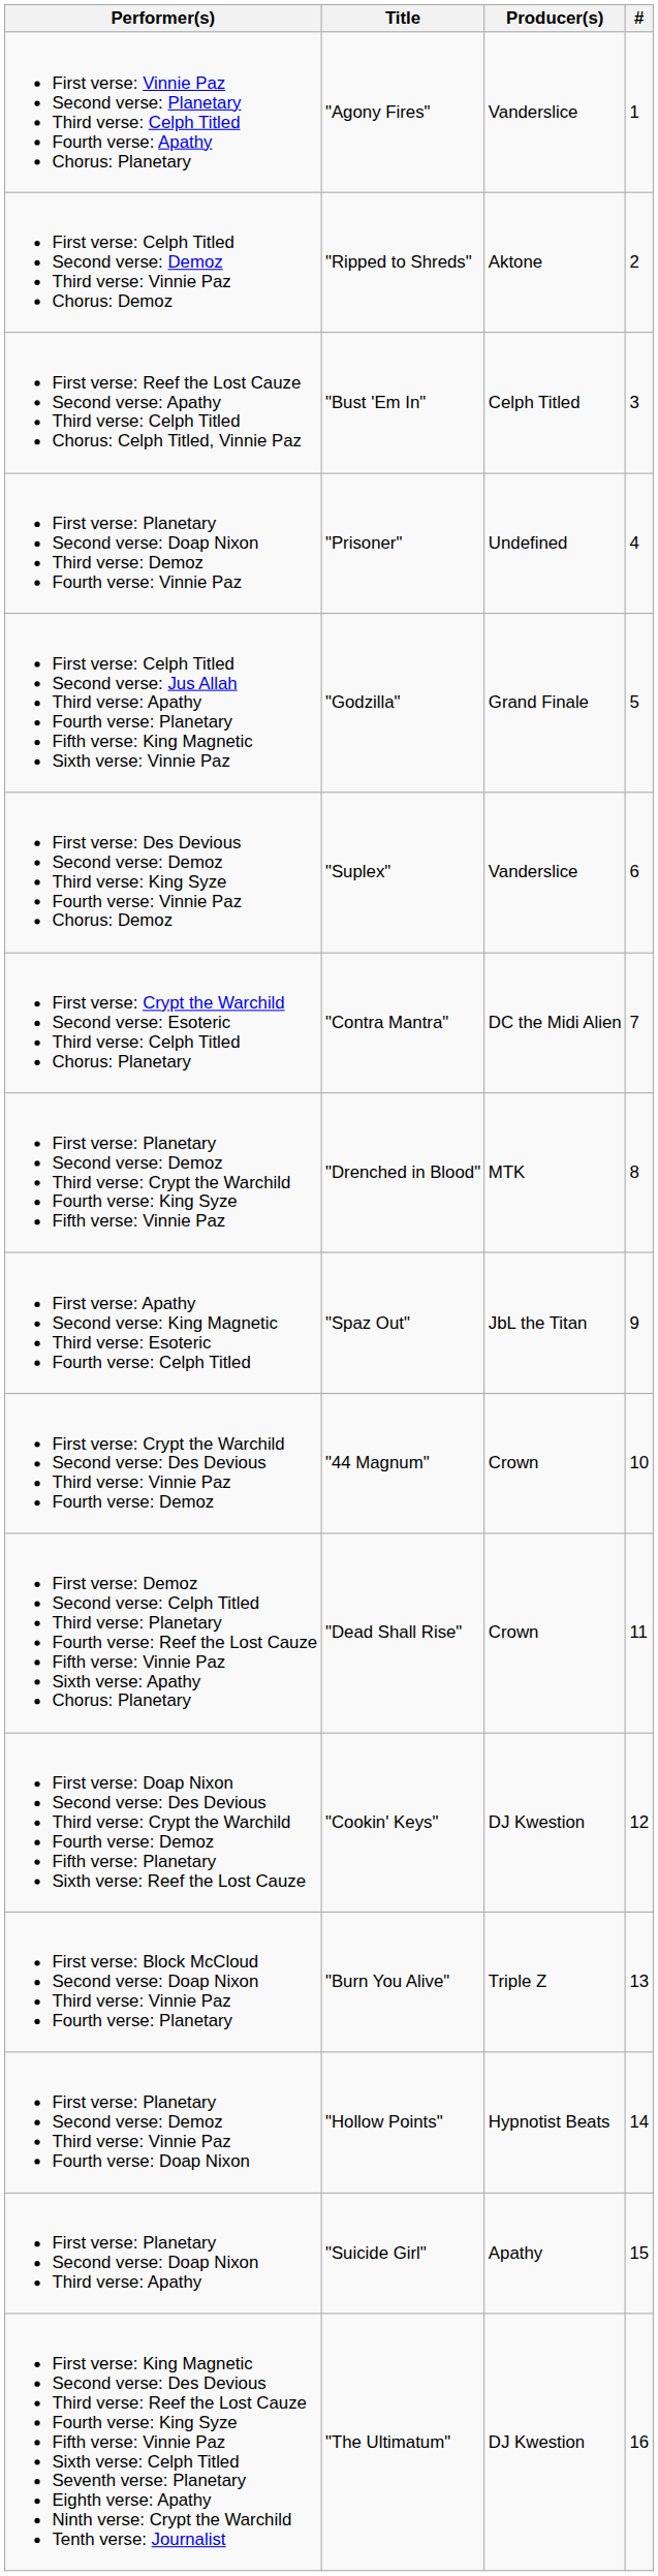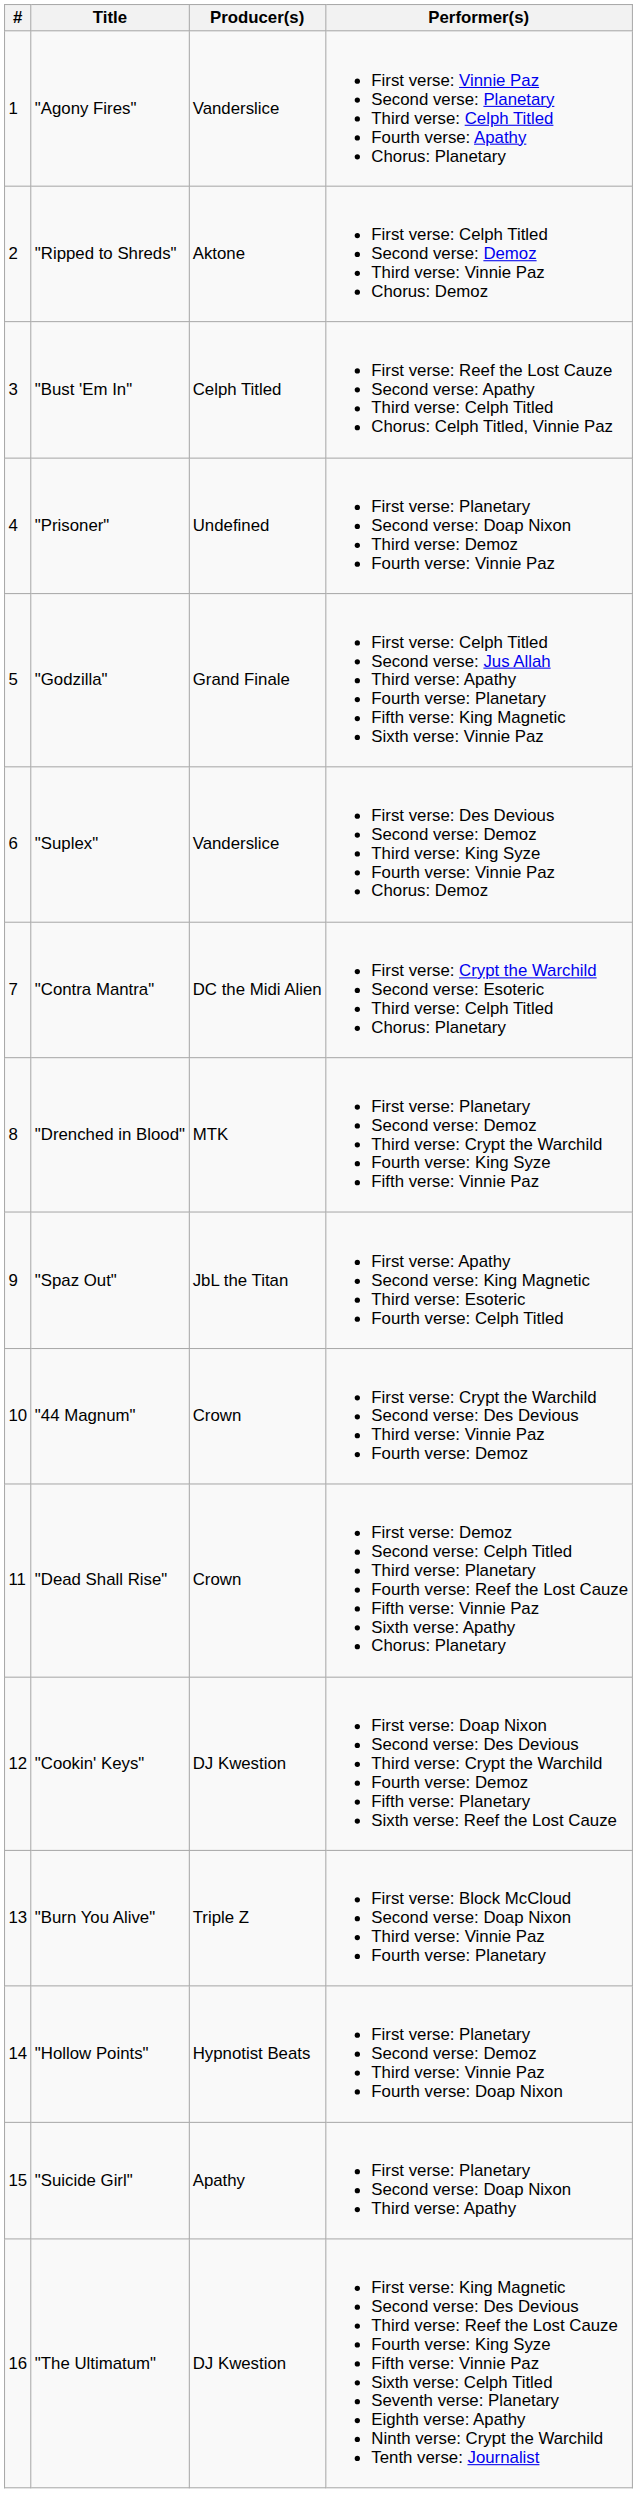 <table class="wikitable">
 <tr>
-<th>Performer(s)</th>
+<th>#</th>
 <th>Title</th>
 <th>Producer(s)</th>
-<th>#</th>
+<th>Performer(s)</th>
 </tr>
 <tr>
-<td><br><ul><li>First verse: <a href='#'>Vinnie Paz</a></li><li>Second verse: <a href='#'>Planetary</a></li><li>Third verse:  <a href='#'>Celph Titled</a></li><li>Fourth verse: <a href='#'>Apathy</a></li><li>Chorus: Planetary</li></ul></td>
+<td>1</td>
 <td>"Agony Fires"</td>
 <td>Vanderslice</td>
-<td>1</td>
+<td><br><ul><li>First verse: <a href='#'>Vinnie Paz</a></li><li>Second verse: <a href='#'>Planetary</a></li><li>Third verse:  <a href='#'>Celph Titled</a></li><li>Fourth verse: <a href='#'>Apathy</a></li><li>Chorus: Planetary</li></ul></td>
 </tr>
 <tr>
-<td><br><ul><li>First verse: Celph Titled</li><li>Second verse: <a href='#'>Demoz</a></li><li>Third verse: Vinnie Paz</li><li>Chorus: Demoz</li></ul></td>
+<td>2</td>
 <td>"Ripped to Shreds"</td>
 <td>Aktone</td>
-<td>2</td>
+<td><br><ul><li>First verse: Celph Titled</li><li>Second verse: <a href='#'>Demoz</a></li><li>Third verse: Vinnie Paz</li><li>Chorus: Demoz</li></ul></td>
 </tr>
 <tr>
-<td><br><ul><li>First verse: Reef the Lost Cauze</li><li>Second verse: Apathy</li><li>Third verse: Celph Titled</li><li>Chorus: Celph Titled, Vinnie Paz</li></ul></td>
+<td>3</td>
 <td>"Bust 'Em In"</td>
 <td>Celph Titled</td>
-<td>3</td>
+<td><br><ul><li>First verse: Reef the Lost Cauze</li><li>Second verse: Apathy</li><li>Third verse: Celph Titled</li><li>Chorus: Celph Titled, Vinnie Paz</li></ul></td>
 </tr>
 <tr>
-<td><br><ul><li>First verse: Planetary</li><li>Second verse: Doap Nixon</li><li>Third verse: Demoz</li><li>Fourth verse: Vinnie Paz</li></ul></td>
+<td>4</td>
 <td>"Prisoner"</td>
 <td>Undefined</td>
-<td>4</td>
+<td><br><ul><li>First verse: Planetary</li><li>Second verse: Doap Nixon</li><li>Third verse: Demoz</li><li>Fourth verse: Vinnie Paz</li></ul></td>
 </tr>
 <tr>
-<td><br><ul><li>First verse: Celph Titled</li><li>Second verse: <a href='#'>Jus Allah</a></li><li>Third verse: Apathy</li><li>Fourth verse: Planetary</li><li>Fifth verse: King Magnetic</li><li>Sixth verse: Vinnie Paz</li></ul></td>
+<td>5</td>
 <td>"Godzilla"</td>
 <td>Grand Finale</td>
-<td>5</td>
+<td><br><ul><li>First verse: Celph Titled</li><li>Second verse: <a href='#'>Jus Allah</a></li><li>Third verse: Apathy</li><li>Fourth verse: Planetary</li><li>Fifth verse: King Magnetic</li><li>Sixth verse: Vinnie Paz</li></ul></td>
 </tr>
 <tr>
-<td><br><ul><li>First verse: Des Devious</li><li>Second verse: Demoz</li><li>Third verse: King Syze</li><li>Fourth verse: Vinnie Paz</li><li>Chorus: Demoz</li></ul></td>
+<td>6</td>
 <td>"Suplex"</td>
 <td>Vanderslice</td>
-<td>6</td>
+<td><br><ul><li>First verse: Des Devious</li><li>Second verse: Demoz</li><li>Third verse: King Syze</li><li>Fourth verse: Vinnie Paz</li><li>Chorus: Demoz</li></ul></td>
 </tr>
 <tr>
-<td><br><ul><li>First verse: <a href='#'>Crypt the Warchild</a></li><li>Second verse: Esoteric</li><li>Third verse: Celph Titled</li><li>Chorus: Planetary</li></ul></td>
+<td>7</td>
 <td>"Contra Mantra"</td>
 <td>DC the Midi Alien</td>
-<td>7</td>
+<td><br><ul><li>First verse: <a href='#'>Crypt the Warchild</a></li><li>Second verse: Esoteric</li><li>Third verse: Celph Titled</li><li>Chorus: Planetary</li></ul></td>
 </tr>
 <tr>
-<td><br><ul><li>First verse: Planetary</li><li>Second verse: Demoz</li><li>Third verse: Crypt the Warchild</li><li>Fourth verse: King Syze</li><li>Fifth verse: Vinnie Paz</li></ul></td>
+<td>8</td>
 <td>"Drenched in Blood"</td>
 <td>MTK</td>
-<td>8</td>
+<td><br><ul><li>First verse: Planetary</li><li>Second verse: Demoz</li><li>Third verse: Crypt the Warchild</li><li>Fourth verse: King Syze</li><li>Fifth verse: Vinnie Paz</li></ul></td>
 </tr>
 <tr>
-<td><br><ul><li>First verse: Apathy</li><li>Second verse: King Magnetic</li><li>Third verse: Esoteric</li><li>Fourth verse: Celph Titled</li></ul></td>
+<td>9</td>
 <td>"Spaz Out"</td>
 <td>JbL the Titan</td>
-<td>9</td>
+<td><br><ul><li>First verse: Apathy</li><li>Second verse: King Magnetic</li><li>Third verse: Esoteric</li><li>Fourth verse: Celph Titled</li></ul></td>
 </tr>
 <tr>
-<td><br><ul><li>First verse: Crypt the Warchild</li><li>Second verse: Des Devious</li><li>Third verse: Vinnie Paz</li><li>Fourth verse: Demoz</li></ul></td>
+<td>10</td>
 <td>"44 Magnum"</td>
 <td>Crown</td>
-<td>10</td>
+<td><br><ul><li>First verse: Crypt the Warchild</li><li>Second verse: Des Devious</li><li>Third verse: Vinnie Paz</li><li>Fourth verse: Demoz</li></ul></td>
 </tr>
 <tr>
-<td><br><ul><li>First verse: Demoz</li><li>Second verse: Celph Titled</li><li>Third verse: Planetary</li><li>Fourth verse: Reef the Lost Cauze</li><li>Fifth verse: Vinnie Paz</li><li>Sixth verse: Apathy</li><li>Chorus: Planetary</li></ul></td>
+<td>11</td>
 <td>"Dead Shall Rise"</td>
 <td>Crown</td>
-<td>11</td>
+<td><br><ul><li>First verse: Demoz</li><li>Second verse: Celph Titled</li><li>Third verse: Planetary</li><li>Fourth verse: Reef the Lost Cauze</li><li>Fifth verse: Vinnie Paz</li><li>Sixth verse: Apathy</li><li>Chorus: Planetary</li></ul></td>
 </tr>
 <tr>
-<td><br><ul><li>First verse: Doap Nixon</li><li>Second verse: Des Devious</li><li>Third verse: Crypt the Warchild</li><li>Fourth verse: Demoz</li><li>Fifth verse: Planetary</li><li>Sixth verse: Reef the Lost Cauze</li></ul></td>
+<td>12</td>
 <td>"Cookin' Keys"</td>
 <td>DJ Kwestion</td>
-<td>12</td>
+<td><br><ul><li>First verse: Doap Nixon</li><li>Second verse: Des Devious</li><li>Third verse: Crypt the Warchild</li><li>Fourth verse: Demoz</li><li>Fifth verse: Planetary</li><li>Sixth verse: Reef the Lost Cauze</li></ul></td>
 </tr>
 <tr>
-<td><br><ul><li>First verse: Block McCloud</li><li>Second verse: Doap Nixon</li><li>Third verse: Vinnie Paz</li><li>Fourth verse: Planetary</li></ul></td>
+<td>13</td>
 <td>"Burn You Alive"</td>
 <td>Triple Z</td>
-<td>13</td>
+<td><br><ul><li>First verse: Block McCloud</li><li>Second verse: Doap Nixon</li><li>Third verse: Vinnie Paz</li><li>Fourth verse: Planetary</li></ul></td>
 </tr>
 <tr>
-<td><br><ul><li>First verse: Planetary</li><li>Second verse: Demoz</li><li>Third verse: Vinnie Paz</li><li>Fourth verse: Doap Nixon</li></ul></td>
+<td>14</td>
 <td>"Hollow Points"</td>
 <td>Hypnotist Beats</td>
-<td>14</td>
+<td><br><ul><li>First verse: Planetary</li><li>Second verse: Demoz</li><li>Third verse: Vinnie Paz</li><li>Fourth verse: Doap Nixon</li></ul></td>
 </tr>
 <tr>
-<td><br><ul><li>First verse: Planetary</li><li>Second verse: Doap Nixon</li><li>Third verse: Apathy</li></ul></td>
+<td>15</td>
 <td>"Suicide Girl"</td>
 <td>Apathy</td>
-<td>15</td>
+<td><br><ul><li>First verse: Planetary</li><li>Second verse: Doap Nixon</li><li>Third verse: Apathy</li></ul></td>
 </tr>
 <tr>
-<td><br><ul><li>First verse: King Magnetic</li><li>Second verse: Des Devious</li><li>Third verse: Reef the Lost Cauze</li><li>Fourth verse: King Syze</li><li>Fifth verse: Vinnie Paz</li><li>Sixth verse: Celph Titled</li><li>Seventh verse: Planetary</li><li>Eighth verse: Apathy</li><li>Ninth verse: Crypt the Warchild</li><li>Tenth verse: <a href='#'>Journalist</a></li></ul></td>
+<td>16</td>
 <td>"The Ultimatum"</td>
 <td>DJ Kwestion</td>
-<td>16</td>
+<td><br><ul><li>First verse: King Magnetic</li><li>Second verse: Des Devious</li><li>Third verse: Reef the Lost Cauze</li><li>Fourth verse: King Syze</li><li>Fifth verse: Vinnie Paz</li><li>Sixth verse: Celph Titled</li><li>Seventh verse: Planetary</li><li>Eighth verse: Apathy</li><li>Ninth verse: Crypt the Warchild</li><li>Tenth verse: <a href='#'>Journalist</a></li></ul></td>
 </tr>
 </table>
